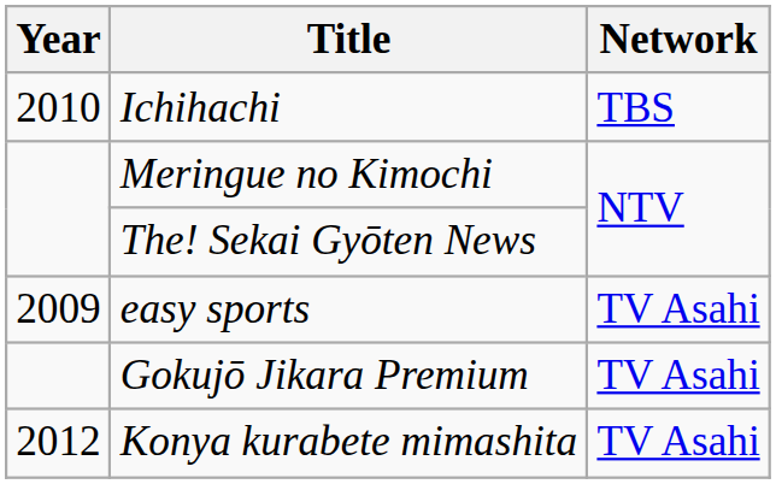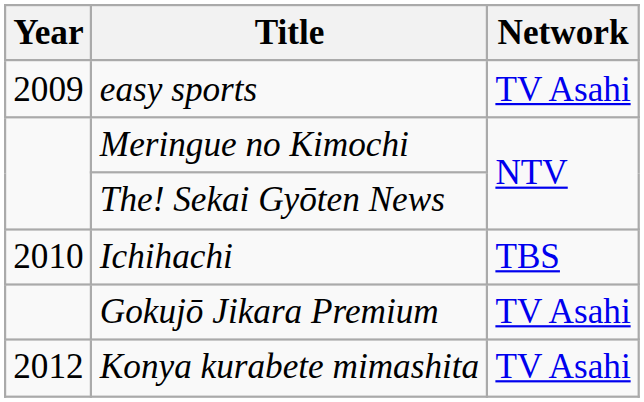 <table class="wikitable">
 <tr>
 <th>Year</th>
 <th>Title</th>
 <th>Network</th>
 </tr>
 <tr>
-<td>2010</td>
-<td><em>Ichihachi</em></td>
-<td><a href='#'>TBS</a></td>
+<td>2009</td>
+<td><em>easy sports</em></td>
+<td><a href='#'>TV Asahi</a></td>
 </tr>
 <tr>
 <td rowspan="2"></td>
 <td><em>Meringue no Kimochi</em></td>
 <td rowspan="2"><a href='#'>NTV</a></td>
 </tr>
 <tr>
 <td><em>The! Sekai Gyōten News</em></td>
 </tr>
 <tr>
-<td>2009</td>
-<td><em>easy sports</em></td>
-<td><a href='#'>TV Asahi</a></td>
+<td>2010</td>
+<td><em>Ichihachi</em></td>
+<td><a href='#'>TBS</a></td>
 </tr>
 <tr>
 <td></td>
 <td><em>Gokujō Jikara Premium</em></td>
 <td><a href='#'>TV Asahi</a></td>
 </tr>
 <tr>
 <td>2012</td>
 <td><em>Konya kurabete mimashita</em></td>
 <td><a href='#'>TV Asahi</a></td>
 </tr>
 </table>
